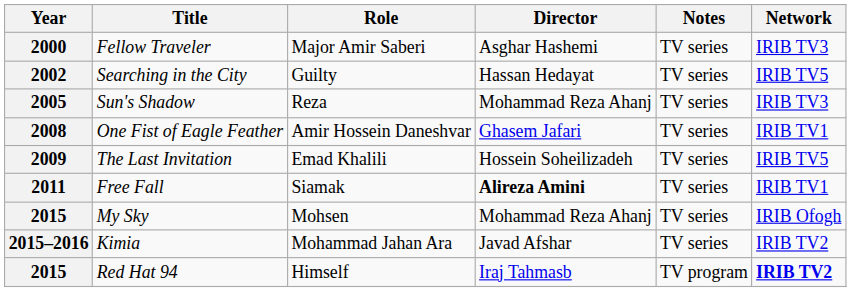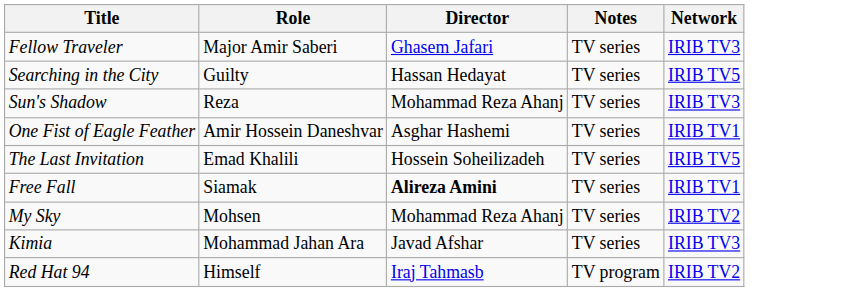 <table class="wikitable plainrowheaders sortable"  style=font-size:100%>
 <tr>
-<th scope="col">Year</th>
 <th scope="col">Title</th>
 <th scope="col">Role</th>
 <th scope="col">Director</th>
 <th scope="col" class="unsortable">Notes</th>
 <th scope="col" class="unsortable">Network</th>
 </tr>
 <tr>
-<th scope=row>2000</th>
 <td><em>Fellow Traveler</em></td>
 <td>Major Amir Saberi</td>
-<td>Asghar Hashemi</td>
+<td><a href='#'>Ghasem Jafari</a></td>
 <td>TV series</td>
 <td><a href='#'>IRIB TV3</a></td>
 </tr>
 <tr>
-<th scope=row>2002</th>
 <td><em>Searching in the City</em></td>
 <td>Guilty</td>
 <td>Hassan Hedayat</td>
 <td>TV series</td>
 <td><a href='#'>IRIB TV5</a></td>
 </tr>
 <tr>
-<th scope=row>2005</th>
 <td><em>Sun's Shadow</em></td>
 <td>Reza</td>
 <td>Mohammad Reza Ahanj</td>
 <td>TV series</td>
 <td><a href='#'>IRIB TV3</a></td>
 </tr>
 <tr>
-<th scope=row>2008</th>
 <td><em>One Fist of Eagle Feather</em></td>
 <td>Amir Hossein Daneshvar</td>
-<td><a href='#'>Ghasem Jafari</a></td>
+<td>Asghar Hashemi</td>
 <td>TV series</td>
 <td><a href='#'>IRIB TV1</a></td>
 </tr>
 <tr>
-<th scope=row>2009</th>
 <td><em>The Last Invitation</em></td>
 <td>Emad Khalili</td>
 <td>Hossein Soheilizadeh</td>
 <td>TV series</td>
 <td><a href='#'>IRIB TV5</a></td>
 </tr>
 <tr>
-<th scope=row>2011</th>
 <td><em>Free Fall</em></td>
 <td>Siamak</td>
 <td><strong>Alireza Amini</strong></td>
 <td>TV series</td>
 <td><a href='#'>IRIB TV1</a></td>
 </tr>
 <tr>
-<th scope=row>2015</th>
 <td><em>My Sky</em></td>
 <td>Mohsen</td>
 <td>Mohammad Reza Ahanj</td>
 <td>TV series</td>
-<td><a href='#'>IRIB Ofogh</a></td>
+<td><a href='#'>IRIB TV2</a></td>
 </tr>
 <tr>
-<th scope=row>2015–2016</th>
 <td><em>Kimia</em></td>
 <td>Mohammad Jahan Ara</td>
 <td>Javad Afshar</td>
 <td>TV series</td>
-<td><a href='#'>IRIB TV2</a></td>
+<td><a href='#'>IRIB TV3</a></td>
 </tr>
 <tr>
-<th scope=row>2015</th>
 <td><em>Red Hat 94</em></td>
 <td>Himself</td>
 <td><a href='#'>Iraj Tahmasb</a></td>
 <td>TV program</td>
-<td><strong><a href='#'>IRIB TV2</a></strong></td>
+<td><a href='#'>IRIB TV2</a></td>
 </tr>
 </table>
